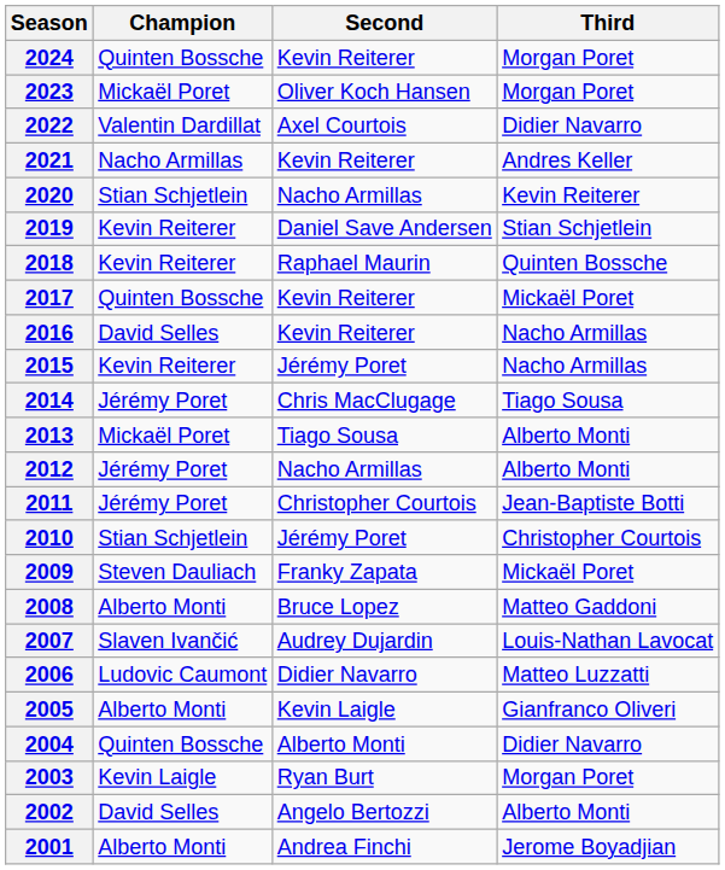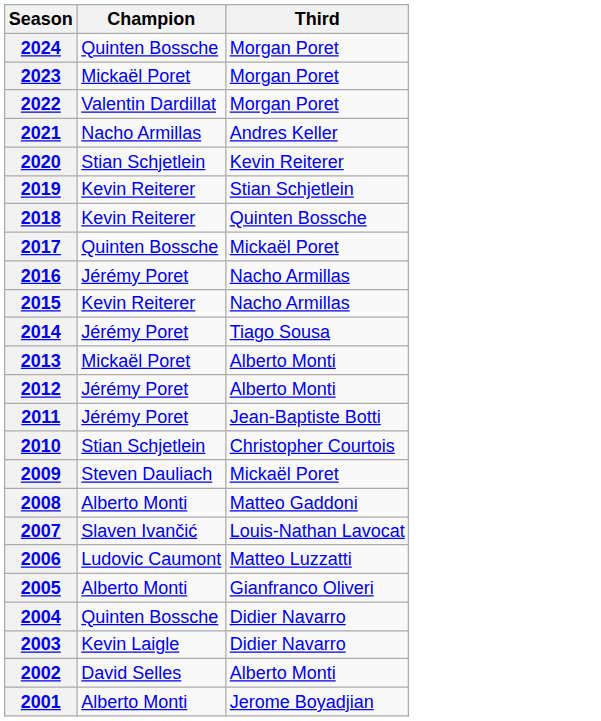 <table class="wikitable" style="font-size:90%;">
 <tr>
 <th>Season</th>
 <th>Champion</th>
-<th>Second</th>
 <th>Third</th>
 </tr>
 <tr>
 <th><a href='#'>2024</a></th>
 <td> <a href='#'>Quinten Bossche</a></td>
-<td> <a href='#'>Kevin Reiterer</a></td>
 <td> <a href='#'>Morgan Poret</a></td>
 </tr>
 <tr>
 <th><a href='#'>2023</a></th>
 <td> <a href='#'>Mickaël Poret</a></td>
-<td> <a href='#'>Oliver Koch Hansen</a></td>
 <td> <a href='#'>Morgan Poret</a></td>
 </tr>
 <tr>
 <th><a href='#'>2022</a></th>
 <td> <a href='#'>Valentin Dardillat</a></td>
-<td> <a href='#'>Axel Courtois</a></td>
-<td> <a href='#'>Didier Navarro</a></td>
+<td> <a href='#'>Morgan Poret</a></td>
 </tr>
 <tr>
 <th><a href='#'>2021</a></th>
 <td> <a href='#'>Nacho Armillas</a></td>
-<td> <a href='#'>Kevin Reiterer</a></td>
 <td> <a href='#'>Andres Keller</a></td>
 </tr>
 <tr>
 <th><a href='#'>2020</a></th>
 <td> <a href='#'>Stian Schjetlein</a></td>
-<td> <a href='#'>Nacho Armillas</a></td>
 <td> <a href='#'>Kevin Reiterer</a></td>
 </tr>
 <tr>
 <th><a href='#'>2019</a></th>
 <td> <a href='#'>Kevin Reiterer</a></td>
-<td> <a href='#'>Daniel Save Andersen</a></td>
 <td> <a href='#'>Stian Schjetlein</a></td>
 </tr>
 <tr>
 <th><a href='#'>2018</a></th>
 <td> <a href='#'>Kevin Reiterer</a></td>
-<td> <a href='#'>Raphael Maurin</a></td>
 <td> <a href='#'>Quinten Bossche</a></td>
 </tr>
 <tr>
 <th><a href='#'>2017</a></th>
 <td> <a href='#'>Quinten Bossche</a></td>
-<td> <a href='#'>Kevin Reiterer</a></td>
 <td> <a href='#'>Mickaël Poret</a></td>
 </tr>
 <tr>
 <th><a href='#'>2016</a></th>
-<td> <a href='#'>David Selles</a></td>
-<td> <a href='#'>Kevin Reiterer</a></td>
+<td> <a href='#'>Jérémy Poret</a></td>
 <td> <a href='#'>Nacho Armillas</a></td>
 </tr>
 <tr>
 <th><a href='#'>2015</a></th>
 <td> <a href='#'>Kevin Reiterer</a></td>
-<td> <a href='#'>Jérémy Poret</a></td>
 <td> <a href='#'>Nacho Armillas</a></td>
 </tr>
 <tr>
 <th><a href='#'>2014</a></th>
 <td> <a href='#'>Jérémy Poret</a></td>
-<td> <a href='#'>Chris MacClugage</a></td>
 <td> <a href='#'>Tiago Sousa</a></td>
 </tr>
 <tr>
 <th><a href='#'>2013</a></th>
 <td> <a href='#'>Mickaël Poret</a></td>
-<td> <a href='#'>Tiago Sousa</a></td>
 <td> <a href='#'>Alberto Monti</a></td>
 </tr>
 <tr>
 <th><a href='#'>2012</a></th>
 <td> <a href='#'>Jérémy Poret</a></td>
-<td> <a href='#'>Nacho Armillas</a></td>
 <td> <a href='#'>Alberto Monti</a></td>
 </tr>
 <tr>
 <th><a href='#'>2011</a></th>
 <td> <a href='#'>Jérémy Poret</a></td>
-<td> <a href='#'>Christopher Courtois</a></td>
 <td> <a href='#'>Jean-Baptiste Botti</a></td>
 </tr>
 <tr>
 <th><a href='#'>2010</a></th>
 <td> <a href='#'>Stian Schjetlein</a></td>
-<td> <a href='#'>Jérémy Poret</a></td>
 <td> <a href='#'>Christopher Courtois</a></td>
 </tr>
 <tr>
 <th><a href='#'>2009</a></th>
 <td> <a href='#'>Steven Dauliach</a></td>
-<td> <a href='#'>Franky Zapata</a></td>
 <td> <a href='#'>Mickaël Poret</a></td>
 </tr>
 <tr>
 <th><a href='#'>2008</a></th>
 <td> <a href='#'>Alberto Monti</a></td>
-<td> <a href='#'>Bruce Lopez</a></td>
 <td> <a href='#'>Matteo Gaddoni</a></td>
 </tr>
 <tr>
 <th><a href='#'>2007</a></th>
 <td> <a href='#'>Slaven Ivančić</a></td>
-<td> <a href='#'>Audrey Dujardin</a></td>
 <td> <a href='#'>Louis-Nathan Lavocat</a></td>
 </tr>
 <tr>
 <th><a href='#'>2006</a></th>
 <td> <a href='#'>Ludovic Caumont</a></td>
-<td> <a href='#'>Didier Navarro</a></td>
 <td> <a href='#'>Matteo Luzzatti</a></td>
 </tr>
 <tr>
 <th><a href='#'>2005</a></th>
 <td> <a href='#'>Alberto Monti</a></td>
-<td> <a href='#'>Kevin Laigle</a></td>
 <td> <a href='#'>Gianfranco Oliveri</a></td>
 </tr>
 <tr>
 <th><a href='#'>2004</a></th>
 <td> <a href='#'>Quinten Bossche</a></td>
-<td> <a href='#'>Alberto Monti</a></td>
 <td> <a href='#'>Didier Navarro</a></td>
 </tr>
 <tr>
 <th><a href='#'>2003</a></th>
 <td> <a href='#'>Kevin Laigle</a></td>
-<td> <a href='#'>Ryan Burt</a></td>
-<td> <a href='#'>Morgan Poret</a></td>
+<td> <a href='#'>Didier Navarro</a></td>
 </tr>
 <tr>
 <th><a href='#'>2002</a></th>
 <td> <a href='#'>David Selles</a></td>
-<td> <a href='#'>Angelo Bertozzi</a></td>
 <td> <a href='#'>Alberto Monti</a></td>
 </tr>
 <tr>
 <th><a href='#'>2001</a></th>
 <td> <a href='#'>Alberto Monti</a></td>
-<td> <a href='#'>Andrea Finchi</a></td>
 <td> <a href='#'>Jerome Boyadjian</a></td>
 </tr>
 </table>
